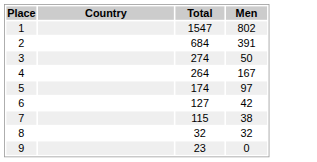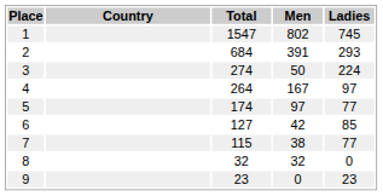 <table border="0" style="border: 1px solid #999; background-color:#FFFFFF; text-align:center; font-size:86%; line-height:15px;">
 <tr align="center" bgcolor="#CCCCCC">
 <th width=35>Place</th>
 <th width=170>Country</th>
 <th width=60>Total</th>
 <th width=50>Men</th>
+<th width=50>Ladies</th>
 </tr>
 <tr bgcolor="#EFEFEF">
 <td>1</td>
 <td align="left"></td>
 <td>1547</td>
 <td>802</td>
+<td>745</td>
 </tr>
 <tr>
 <td>2</td>
 <td align="left"></td>
 <td>684</td>
 <td>391</td>
+<td>293</td>
 </tr>
 <tr bgcolor="#EFEFEF">
 <td>3</td>
 <td align="left"></td>
 <td>274</td>
 <td>50</td>
+<td>224</td>
 </tr>
 <tr>
 <td>4</td>
 <td align="left"></td>
 <td>264</td>
 <td>167</td>
+<td>97</td>
 </tr>
 <tr bgcolor="#EFEFEF">
 <td>5</td>
 <td align="left"></td>
 <td>174</td>
 <td>97</td>
+<td>77</td>
 </tr>
 <tr>
 <td>6</td>
 <td align="left"></td>
 <td>127</td>
 <td>42</td>
+<td>85</td>
 </tr>
 <tr bgcolor="#EFEFEF">
 <td>7</td>
 <td align="left"></td>
 <td>115</td>
 <td>38</td>
+<td>77</td>
 </tr>
 <tr>
 <td>8</td>
 <td align="left"></td>
 <td>32</td>
 <td>32</td>
+<td>0</td>
 </tr>
 <tr bgcolor="#EFEFEF">
 <td>9</td>
 <td align="left"></td>
 <td>23</td>
 <td>0</td>
+<td>23</td>
 </tr>
 </table>
